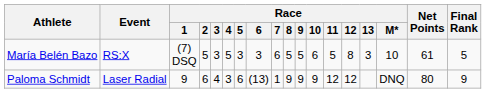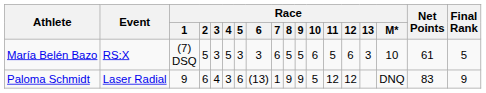 <table class="wikitable" style="font-size:90%">
 <tr>
 <th rowspan=2>Athlete</th>
 <th rowspan=2>Event</th>
 <th colspan=14>Race</th>
 <th rowspan=2>Net<br>Points</th>
 <th rowspan=2>Final<br>Rank</th>
 </tr>
 <tr style="font-size:95%">
 <th>1</th>
 <th>2</th>
 <th>3</th>
 <th>4</th>
 <th>5</th>
 <th>6</th>
 <th>7</th>
 <th>8</th>
 <th>9</th>
 <th>10</th>
 <th>11</th>
 <th>12</th>
 <th>13</th>
 <th>M*</th>
 </tr>
 <tr align=center>
 <td align=left><a href='#'>María Belén Bazo</a></td>
 <td align=left><a href='#'>RS:X</a></td>
 <td>(7)<br>DSQ</td>
 <td>5</td>
 <td>3</td>
 <td>5</td>
 <td>3</td>
 <td>3</td>
 <td>6</td>
 <td>5</td>
 <td>5</td>
 <td>6</td>
 <td>5</td>
-<td>8</td>
+<td>6</td>
 <td>3</td>
 <td>10</td>
 <td>61</td>
 <td>5</td>
 </tr>
 <tr align=center>
 <td align=left><a href='#'>Paloma Schmidt</a></td>
 <td align=left><a href='#'>Laser Radial</a></td>
 <td>9</td>
 <td>6</td>
 <td>4</td>
 <td>3</td>
 <td>6</td>
 <td>(13)</td>
 <td>1</td>
 <td>9</td>
 <td>9</td>
-<td>9</td>
+<td>5</td>
 <td>12</td>
 <td>12</td>
 <td></td>
 <td>DNQ</td>
-<td>80</td>
+<td>83</td>
 <td>9</td>
 </tr>
 </table>
